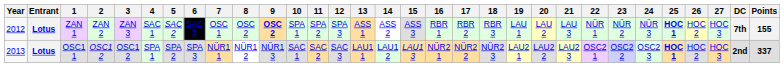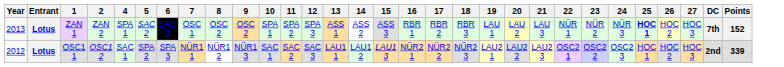 <table class="wikitable" style="text-align:center; font-size:85%">
 <tr>
 <th>Year</th>
 <th>Entrant</th>
 <th>1</th>
 <th>2</th>
-<th>3</th>
 <th>4</th>
 <th>5</th>
 <th>6</th>
 <th>7</th>
 <th>8</th>
 <th>9</th>
 <th>10</th>
 <th>11</th>
 <th>12</th>
 <th>13</th>
 <th>14</th>
 <th>15</th>
 <th>16</th>
 <th>17</th>
 <th>18</th>
 <th>19</th>
 <th>20</th>
 <th>21</th>
 <th>22</th>
 <th>23</th>
 <th>24</th>
 <th>25</th>
 <th>26</th>
 <th>27</th>
 <th>DC</th>
 <th>Points</th>
 </tr>
 <tr>
-<td><a href='#'>2012</a></td>
+<td><a href='#'>2013</a></td>
 <th nowrap><a href='#'>Lotus</a></th>
 <td style="background:#EFCFFF;"><a href='#'>ZAN<br>1</a><br></td>
 <td style="background:#DFFFDF;"><a href='#'>ZAN<br>2</a><br></td>
-<td style="background:#EFCFFF;"><a href='#'>ZAN<br>3</a><br></td>
-<td style="background:#DFFFDF;"><a href='#'>SAC<br>1</a><br></td>
+<td style="background:#DFFFDF;"><a href='#'>SPA<br>1</a><br></td>
 <td style="background:#DFFFDF;"><em><a href='#'>SAC<br>2</a></em><br></td>
 <td style="background:#000000;color:white"><a href='#'><span>SAC<br>3</span></a><br></td>
 <td style="background:#DFFFDF;"><a href='#'>OSC<br>1</a><br></td>
 <td style="background:#DFFFDF;"><a href='#'>OSC<br>2</a><br></td>
-<td style="background:#FFDF9F;"><strong><a href='#'>OSC<br>2</a><br></strong></td>
+<td style="background:#FFDF9F;"><a href='#'>OSC<br>2</a><br></td>
 <td style="background:#DFFFDF;"><a href='#'>SPA<br>1</a><br></td>
 <td style="background:#DFFFDF;"><a href='#'>SPA<br>2</a><br></td>
 <td style="background:#DFFFDF;"><a href='#'>SPA<br>3</a><br></td>
 <td style="background:#FFDF9F;"><a href='#'>ASS<br>1</a><br></td>
 <td style="background:#FFFFFF;"><a href='#'>ASS<br>2</a><br></td>
 <td style="background:#DFDFDF;"><a href='#'>ASS<br>3</a><br></td>
 <td style="background:#DFFFDF;"><a href='#'>RBR<br>1</a><br></td>
 <td style="background:#DFFFDF;"><a href='#'>RBR<br>2</a><br></td>
 <td style="background:#DFFFDF;"><a href='#'>RBR<br>3</a><br></td>
 <td style="background:#DFFFDF;"><a href='#'>LAU<br>1</a><br></td>
 <td style="background:#FFFFBF;"><a href='#'>LAU<br>2</a><br></td>
 <td style="background:#DFFFDF;"><a href='#'>LAU<br>3</a><br></td>
 <td style="background:#DFFFDF;"><a href='#'>NÜR<br>1</a><br></td>
 <td style="background:#DFFFDF;"><a href='#'>NÜR<br>2</a><br></td>
 <td style="background:#DFFFDF;"><a href='#'>NÜR<br>3</a><br></td>
 <td style="background:#DFFFDF;"><strong><a href='#'>HOC<br>1</a><br></strong></td>
 <td style="background:#FFFFBF;"><a href='#'>HOC<br>2</a><br></td>
 <td style="background:#DFFFDF;"><a href='#'>HOC<br>3</a><br></td>
 <th>7th</th>
-<th>155</th>
+<th>152</th>
 </tr>
 <tr>
-<td><a href='#'>2013</a></td>
+<td><a href='#'>2012</a></td>
 <th nowrap><a href='#'>Lotus</a></th>
 <td style="background:#DFDFDF;"><a href='#'>OSC1<br>1</a><br></td>
 <td style="background:#DFDFDF;"><em><a href='#'>OSC1<br>2</a></em><br></td>
-<td style="background:#DFDFDF;"><a href='#'>OSC1<br>2</a><br></td>
-<td style="background:#DFFFDF;"><a href='#'>SPA<br>1</a><br></td>
+<td style="background:#DFFFDF;"><a href='#'>SAC<br>1</a><br></td>
 <td style="background:#DFDFDF;"><a href='#'>SPA<br>2</a><br></td>
 <td style="background:#DFDFDF;"><a href='#'>SPA<br>3</a><br></td>
 <td style="background:#FFDF9F;"><a href='#'>NÜR1<br>1</a><br></td>
 <td style="background:#FFFFFF;"><a href='#'>NÜR1<br>2</a><br></td>
 <td style="background:#DFDFDF;"><a href='#'>NÜR1<br>3</a><br></td>
 <td style="background:#DFDFDF;"><a href='#'>SAC<br>1</a><br></td>
 <td style="background:#FFDF9F;"><a href='#'>SAC<br>2</a><br></td>
 <td style="background:#DFDFDF;"><a href='#'>SAC<br>3</a><br></td>
 <td style="background:#FFDF9F;"><a href='#'>LAU1<br>1</a><br></td>
 <td style="background:#DFFFDF;"><a href='#'>LAU1<br>2</a><br></td>
 <td style="background:#FFDF9F;"><em><a href='#'>LAU1<br>3</a></em><br></td>
 <td style="background:#FFDF9F;"><a href='#'>NÜR2<br>1</a><br></td>
 <td style="background:#FFDF9F;"><a href='#'>NÜR2<br>2</a><br></td>
 <td style="background:#DFDFDF;"><a href='#'>NÜR2<br>3</a><br></td>
 <td style="background:#FFFFBF;"><a href='#'>LAU2<br>1</a><br></td>
 <td style="background:#DFDFDF;"><a href='#'>LAU2<br>2</a><br></td>
 <td style="background:#FFFFBF;"><a href='#'>LAU2<br>3</a><br></td>
 <td style="background:#EFCFFF;"><a href='#'>OSC2<br>1</a><br></td>
 <td style="background:#CFCFFF;"><a href='#'>OSC2<br>2</a><br></td>
 <td style="background:#DFFFDF;"><a href='#'>OSC2<br>3</a><br></td>
-<td style="background:#FFDF9F;"><strong><a href='#'>HOC<br>1</a><br></strong></td>
+<td style="background:#FFDF9F;"><a href='#'>HOC<br>1</a><br></td>
 <td style="background:#DFDFDF;"><a href='#'>HOC<br>2</a><br></td>
 <td style="background:#FFDF9F;"><a href='#'>HOC<br>3</a><br></td>
 <th style="background:#DFDFDF;">2nd</th>
-<th style="background:#DFDFDF;">337</th>
+<th style="background:#DFDFDF;">339</th>
 </tr>
 </table>
